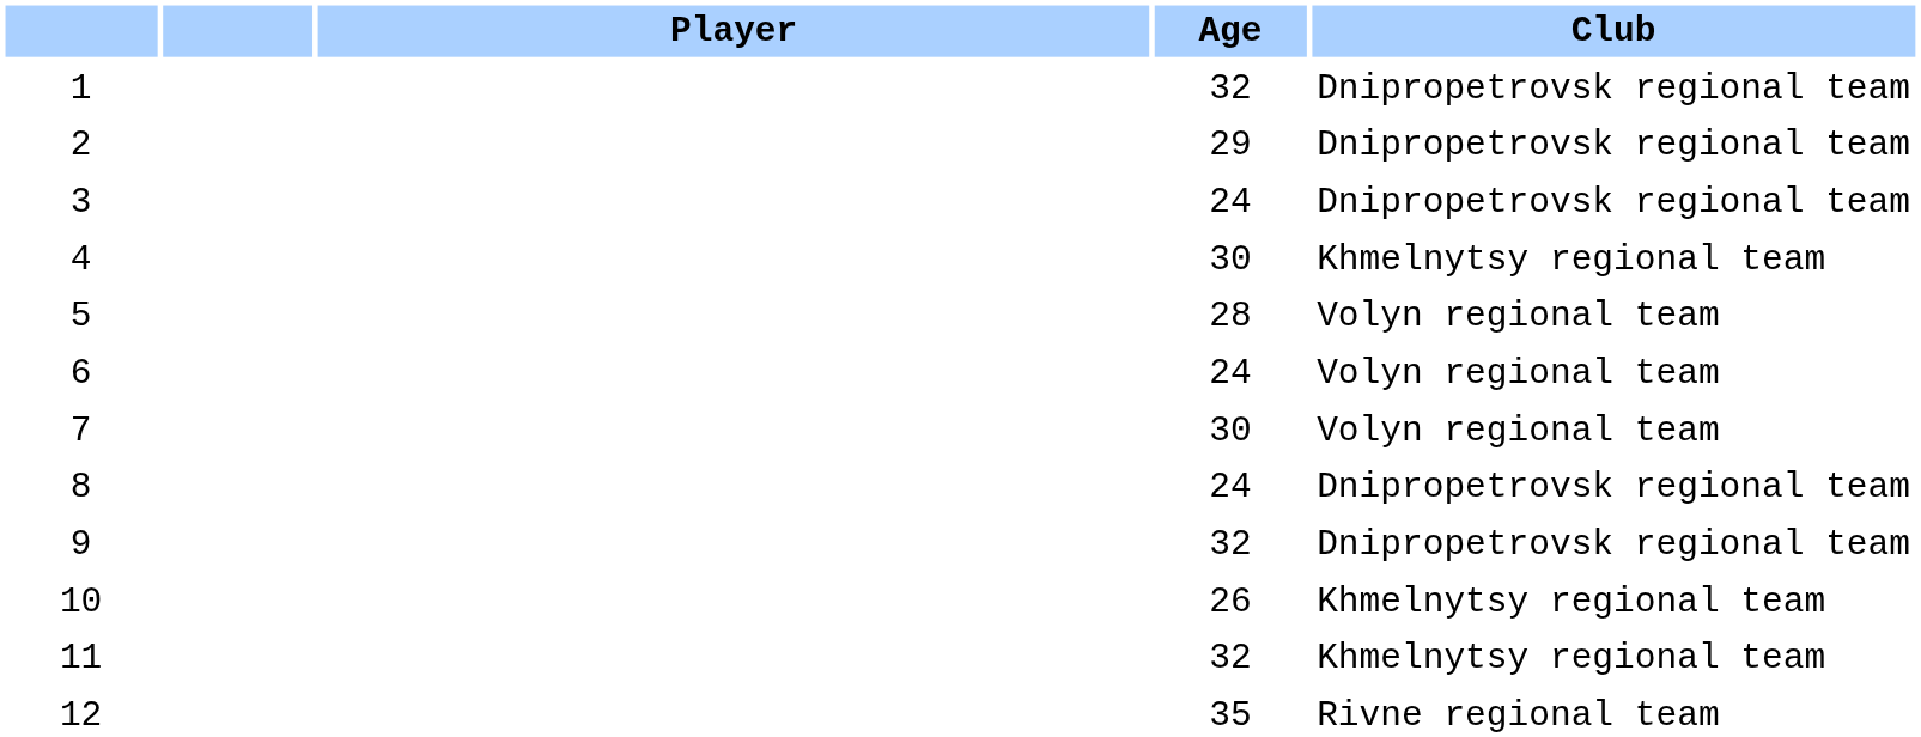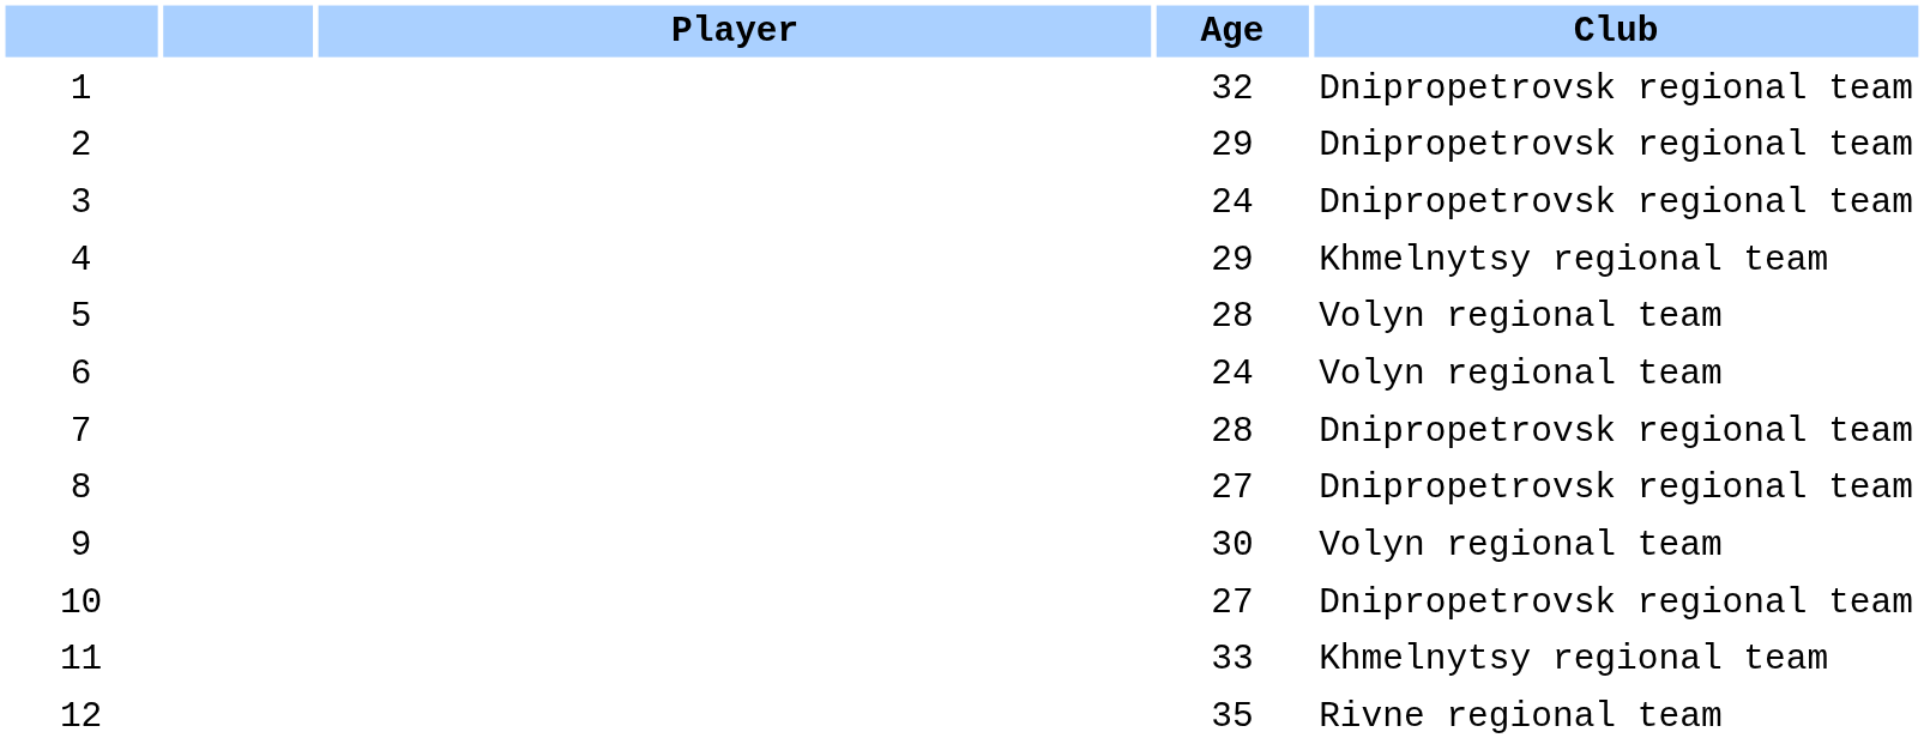 <table class="sortable" border="0" cellspacing="2" cellpadding="2">
 <tr style="background-color:#AAD0FF">
 <th width=8%></th>
 <th width=8%></th>
 <th width=44%>Player</th>
 <th width=8%>Age</th>
 <th width=32%>Club</th>
 </tr>
 <tr>
 <td style="text-align: center;">1</td>
 <td style="text-align: center;"></td>
 <td></td>
 <td style="text-align: center;">32</td>
 <td>Dnipropetrovsk regional team</td>
 </tr>
 <tr>
 <td style="text-align: center;">2</td>
 <td style="text-align: center;"></td>
 <td></td>
 <td style="text-align: center;">29</td>
 <td>Dnipropetrovsk regional team</td>
 </tr>
 <tr>
 <td style="text-align: center;">3</td>
 <td style="text-align: center;"></td>
 <td></td>
 <td style="text-align: center;">24</td>
 <td>Dnipropetrovsk regional team</td>
 </tr>
 <tr>
 <td style="text-align: center;">4</td>
 <td style="text-align: center;"></td>
 <td></td>
-<td style="text-align: center;">30</td>
+<td style="text-align: center;">29</td>
 <td>Khmelnytsy regional team</td>
 </tr>
 <tr>
 <td style="text-align: center;">5</td>
 <td style="text-align: center;"></td>
 <td></td>
 <td style="text-align: center;">28</td>
 <td>Volyn regional team</td>
 </tr>
 <tr>
 <td style="text-align: center;">6</td>
 <td style="text-align: center;"></td>
 <td></td>
 <td style="text-align: center;">24</td>
 <td>Volyn regional team</td>
 </tr>
 <tr>
 <td style="text-align: center;">7</td>
 <td style="text-align: center;"></td>
 <td></td>
-<td style="text-align: center;">30</td>
-<td>Volyn regional team</td>
+<td style="text-align: center;">28</td>
+<td>Dnipropetrovsk regional team</td>
 </tr>
 <tr>
 <td style="text-align: center;">8</td>
 <td style="text-align: center;"></td>
 <td></td>
-<td style="text-align: center;">24</td>
+<td style="text-align: center;">27</td>
 <td>Dnipropetrovsk regional team</td>
 </tr>
 <tr>
 <td style="text-align: center;">9</td>
 <td style="text-align: center;"></td>
 <td></td>
-<td style="text-align: center;">32</td>
-<td>Dnipropetrovsk regional team</td>
+<td style="text-align: center;">30</td>
+<td>Volyn regional team</td>
 </tr>
 <tr>
 <td style="text-align: center;">10</td>
 <td style="text-align: center;"></td>
 <td></td>
-<td style="text-align: center;">26</td>
-<td>Khmelnytsy regional team</td>
+<td style="text-align: center;">27</td>
+<td>Dnipropetrovsk regional team</td>
 </tr>
 <tr>
 <td style="text-align: center;">11</td>
 <td style="text-align: center;"></td>
 <td></td>
-<td style="text-align: center;">32</td>
+<td style="text-align: center;">33</td>
 <td>Khmelnytsy regional team</td>
 </tr>
 <tr>
 <td style="text-align: center;">12</td>
 <td style="text-align: center;"></td>
 <td></td>
 <td style="text-align: center;">35</td>
 <td>Rivne regional team</td>
 </tr>
 </table>
